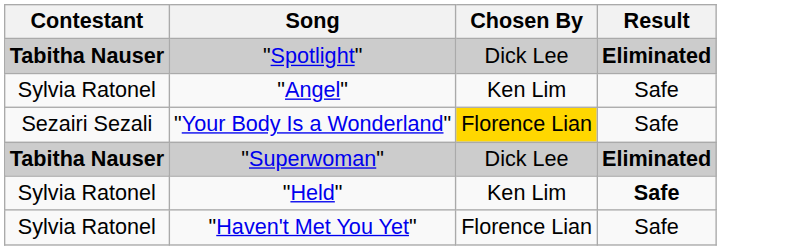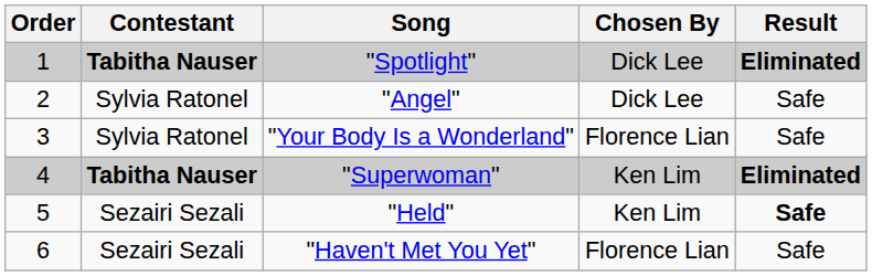 <table class="wikitable plainrowheaders" style="text-align:center;">
 <tr>
+<th scope="col">Order</th>
 <th scope="col">Contestant</th>
 <th scope="col">Song</th>
 <th scope="col">Chosen By</th>
 <th scope="col">Result</th>
 </tr>
 <tr style="background:#ccc;">
+<td>1</td>
 <td><strong>Tabitha Nauser</strong></td>
 <td>"<a href='#'>Spotlight</a>"</td>
 <td>Dick Lee</td>
 <td><strong>Eliminated</strong></td>
 </tr>
 <tr>
+<td>2</td>
 <td>Sylvia Ratonel</td>
 <td>"<a href='#'>Angel</a>"</td>
-<td>Ken Lim</td>
+<td>Dick Lee</td>
 <td>Safe</td>
 </tr>
 <tr>
-<td>Sezairi Sezali</td>
+<td>3</td>
+<td>Sylvia Ratonel</td>
 <td>"<a href='#'>Your Body Is a Wonderland</a>"</td>
-<td style="background: gold;">Florence Lian</td>
+<td>Florence Lian</td>
 <td>Safe</td>
 </tr>
 <tr style="background:#ccc;">
+<td>4</td>
 <td><strong>Tabitha Nauser</strong></td>
 <td>"<a href='#'>Superwoman</a>"</td>
-<td>Dick Lee</td>
+<td>Ken Lim</td>
 <td><strong>Eliminated</strong></td>
 </tr>
 <tr>
-<td>Sylvia Ratonel</td>
+<td>5</td>
+<td>Sezairi Sezali</td>
 <td>"<a href='#'>Held</a>"</td>
 <td>Ken Lim</td>
 <td><strong>Safe</strong></td>
 </tr>
 <tr>
-<td>Sylvia Ratonel</td>
+<td>6</td>
+<td>Sezairi Sezali</td>
 <td>"<a href='#'>Haven't Met You Yet</a>"</td>
 <td>Florence Lian</td>
 <td>Safe</td>
 </tr>
 </table>
